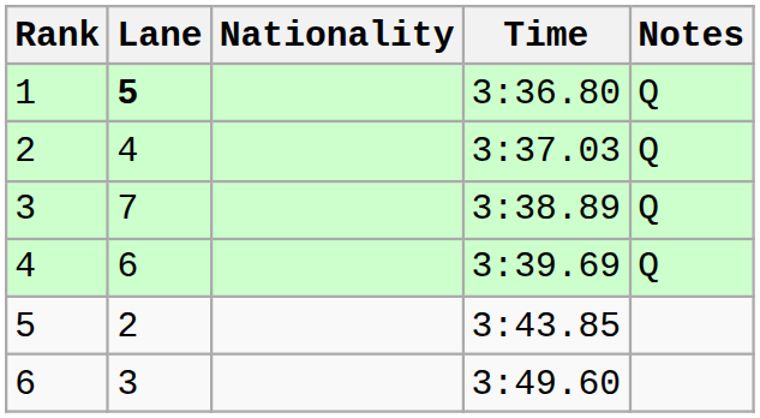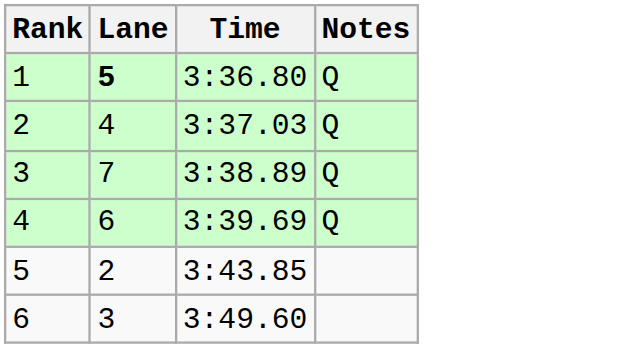 <table class="wikitable">
 <tr>
 <th>Rank</th>
 <th>Lane</th>
-<th>Nationality</th>
 <th>Time</th>
 <th>Notes</th>
 </tr>
 <tr bgcolor=ccffcc>
 <td>1</td>
 <td><strong>5</strong></td>
-<td></td>
 <td>3:36.80</td>
 <td>Q</td>
 </tr>
 <tr bgcolor=ccffcc>
 <td>2</td>
 <td>4</td>
-<td></td>
 <td>3:37.03</td>
 <td>Q</td>
 </tr>
 <tr bgcolor=ccffcc>
 <td>3</td>
 <td>7</td>
-<td></td>
 <td>3:38.89</td>
 <td>Q</td>
 </tr>
 <tr bgcolor=ccffcc>
 <td>4</td>
 <td>6</td>
-<td></td>
 <td>3:39.69</td>
 <td>Q</td>
 </tr>
 <tr>
 <td>5</td>
 <td>2</td>
-<td></td>
 <td>3:43.85</td>
 <td></td>
 </tr>
 <tr>
 <td>6</td>
 <td>3</td>
-<td></td>
 <td>3:49.60</td>
 <td></td>
 </tr>
 </table>
